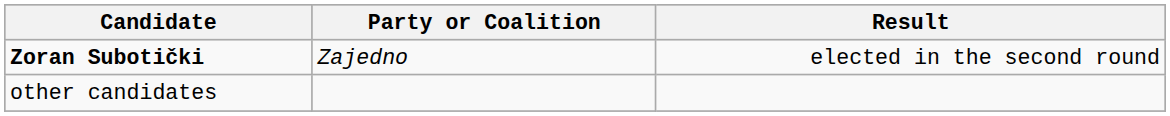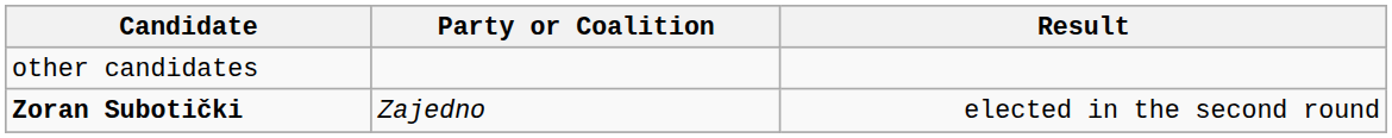 <table style="width:700px;" class="wikitable">
 <tr>
 <th>Candidate</th>
 <th>Party or Coalition</th>
 <th>Result</th>
 </tr>
 <tr>
+<td align="left">other candidates</td>
+<td align="left"></td>
+<td align="right"></td>
+</tr>
+<tr>
 <td align="left"><strong>Zoran Subotički</strong></td>
 <td align="left"><em>Zajedno</em></td>
 <td align="right">elected in the second round</td>
 </tr>
-<tr>
-<td align="left">other candidates</td>
-<td align="left"></td>
-<td align="right"></td>
-</tr>
 </table>
